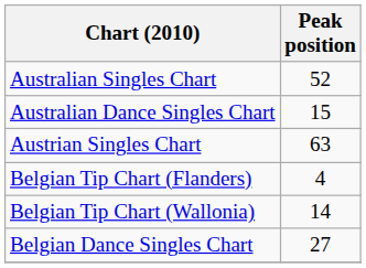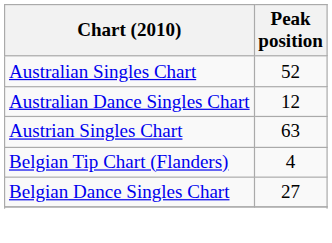 <table class="wikitable sortable">
 <tr>
 <th>Chart (2010)</th>
 <th>Peak<br>position</th>
 </tr>
 <tr>
 <td align="left"><a href='#'>Australian Singles Chart</a></td>
 <td align="center">52</td>
 </tr>
 <tr>
 <td align="left"><a href='#'>Australian Dance Singles Chart</a></td>
-<td align="center">15</td>
+<td align="center">12</td>
 </tr>
 <tr>
 <td><a href='#'>Austrian Singles Chart</a></td>
 <td align="center">63</td>
 </tr>
 <tr>
 <td align="left"><a href='#'>Belgian Tip Chart (Flanders)</a></td>
 <td align="center">4</td>
-</tr>
-<tr>
-<td align="left"><a href='#'>Belgian Tip Chart (Wallonia)</a></td>
-<td align="center">14</td>
 </tr>
 <tr>
 <td align="left"><a href='#'>Belgian Dance Singles Chart</a></td>
 <td align="center">27</td>
 </tr>
 <tr>
 </tr>
 <tr>
 </tr>
 <tr>
 </tr>
 <tr>
 </tr>
 </table>
